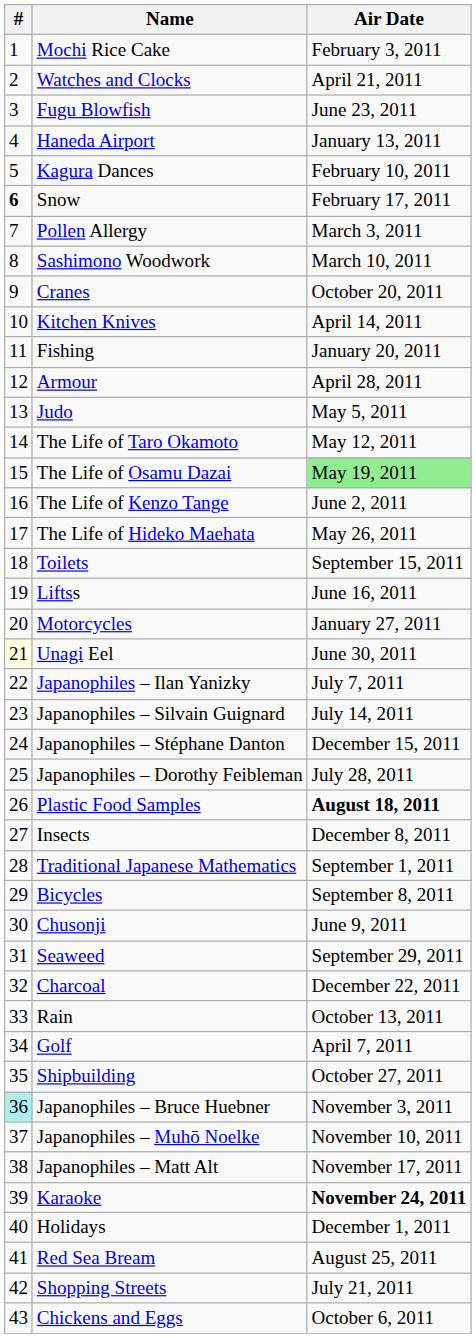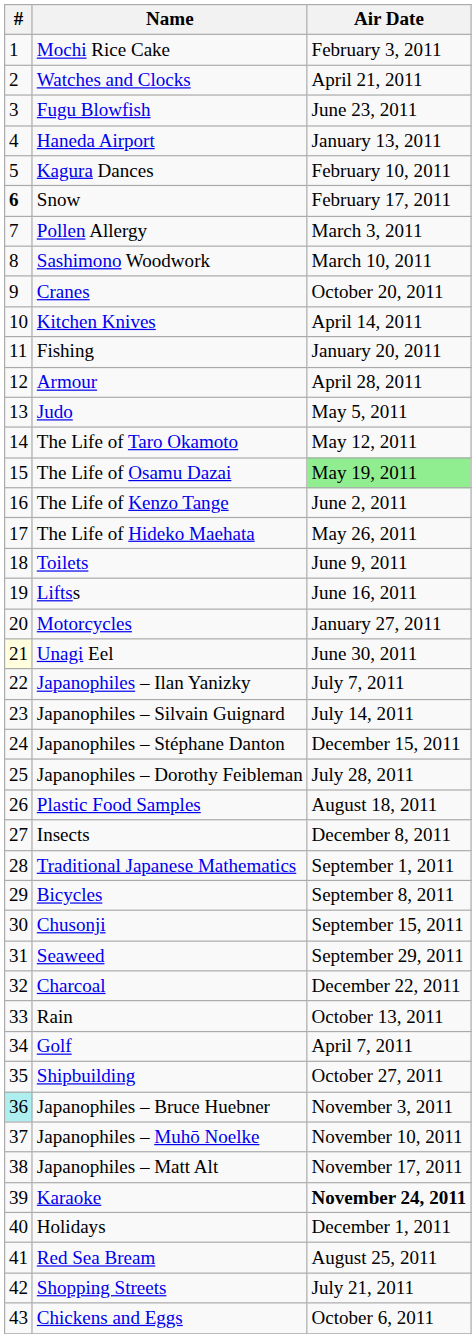 <table class="wikitable sortable">
 <tr>
 <th>#</th>
 <th>Name</th>
 <th>Air Date</th>
 </tr>
 <tr>
 <td>1</td>
 <td><a href='#'>Mochi</a> Rice Cake</td>
 <td>February 3, 2011</td>
 </tr>
 <tr>
 <td>2</td>
 <td><a href='#'>Watches and Clocks</a></td>
 <td>April 21, 2011</td>
 </tr>
 <tr>
 <td>3</td>
 <td><a href='#'>Fugu Blowfish</a></td>
 <td>June 23, 2011</td>
 </tr>
 <tr>
 <td>4</td>
 <td><a href='#'>Haneda Airport</a></td>
 <td>January 13, 2011</td>
 </tr>
 <tr>
 <td>5</td>
 <td><a href='#'>Kagura</a> Dances</td>
 <td>February 10, 2011</td>
 </tr>
 <tr>
 <td><strong>6</strong></td>
 <td>Snow</td>
 <td>February 17, 2011</td>
 </tr>
 <tr>
 <td>7</td>
 <td><a href='#'>Pollen</a> Allergy</td>
 <td>March 3, 2011</td>
 </tr>
 <tr>
 <td>8</td>
 <td><a href='#'>Sashimono</a> Woodwork</td>
 <td>March 10, 2011</td>
 </tr>
 <tr>
 <td>9</td>
 <td><a href='#'>Cranes</a></td>
 <td>October 20, 2011</td>
 </tr>
 <tr>
 <td>10</td>
 <td><a href='#'>Kitchen Knives</a></td>
 <td>April 14, 2011</td>
 </tr>
 <tr>
 <td>11</td>
 <td>Fishing</td>
 <td>January 20, 2011</td>
 </tr>
 <tr>
 <td>12</td>
 <td><a href='#'>Armour</a></td>
 <td>April 28, 2011</td>
 </tr>
 <tr>
 <td>13</td>
 <td><a href='#'>Judo</a></td>
 <td>May 5, 2011</td>
 </tr>
 <tr>
 <td>14</td>
 <td>The Life of <a href='#'>Taro Okamoto</a></td>
 <td>May 12, 2011</td>
 </tr>
 <tr>
 <td>15</td>
 <td>The Life of <a href='#'>Osamu Dazai</a></td>
 <td style="background: lightgreen;">May 19, 2011</td>
 </tr>
 <tr>
 <td>16</td>
 <td>The Life of <a href='#'>Kenzo Tange</a></td>
 <td>June 2, 2011</td>
 </tr>
 <tr>
 <td>17</td>
 <td>The Life of <a href='#'>Hideko Maehata</a></td>
 <td>May 26, 2011</td>
 </tr>
 <tr>
 <td>18</td>
 <td><a href='#'>Toilets</a></td>
-<td>September 15, 2011</td>
+<td>June 9, 2011</td>
 </tr>
 <tr>
 <td>19</td>
 <td><a href='#'>Lifts</a>s</td>
 <td>June 16, 2011</td>
 </tr>
 <tr>
 <td>20</td>
 <td><a href='#'>Motorcycles</a></td>
 <td>January 27, 2011</td>
 </tr>
 <tr>
 <td style="background: lightyellow;">21</td>
 <td><a href='#'>Unagi</a> Eel</td>
 <td>June 30, 2011</td>
 </tr>
 <tr>
 <td>22</td>
 <td><a href='#'>Japanophiles</a> – Ilan Yanizky</td>
 <td>July 7, 2011</td>
 </tr>
 <tr>
 <td>23</td>
 <td>Japanophiles – Silvain Guignard</td>
 <td>July 14, 2011</td>
 </tr>
 <tr>
 <td>24</td>
 <td>Japanophiles – Stéphane Danton</td>
 <td>December 15, 2011</td>
 </tr>
 <tr>
 <td>25</td>
 <td>Japanophiles – Dorothy Feibleman</td>
 <td>July 28, 2011</td>
 </tr>
 <tr>
 <td>26</td>
 <td><a href='#'>Plastic Food Samples</a></td>
-<td><strong>August 18, 2011</strong></td>
+<td>August 18, 2011</td>
 </tr>
 <tr>
 <td>27</td>
 <td>Insects</td>
 <td>December 8, 2011</td>
 </tr>
 <tr>
 <td>28</td>
 <td><a href='#'>Traditional Japanese Mathematics</a></td>
 <td>September 1, 2011</td>
 </tr>
 <tr>
 <td>29</td>
 <td><a href='#'>Bicycles</a></td>
 <td>September 8, 2011</td>
 </tr>
 <tr>
 <td>30</td>
 <td><a href='#'>Chusonji</a></td>
-<td>June 9, 2011</td>
+<td>September 15, 2011</td>
 </tr>
 <tr>
 <td>31</td>
 <td><a href='#'>Seaweed</a></td>
 <td>September 29, 2011</td>
 </tr>
 <tr>
 <td>32</td>
 <td><a href='#'>Charcoal</a></td>
 <td>December 22, 2011</td>
 </tr>
 <tr>
 <td>33</td>
 <td>Rain</td>
 <td>October 13, 2011</td>
 </tr>
 <tr>
 <td>34</td>
 <td><a href='#'>Golf</a></td>
 <td>April 7, 2011</td>
 </tr>
 <tr>
 <td>35</td>
 <td><a href='#'>Shipbuilding</a></td>
 <td>October 27, 2011</td>
 </tr>
 <tr>
 <td style="background: paleturquoise;">36</td>
 <td>Japanophiles – Bruce Huebner</td>
 <td>November 3, 2011</td>
 </tr>
 <tr>
 <td>37</td>
 <td>Japanophiles – <a href='#'>Muhō Noelke</a></td>
 <td>November 10, 2011</td>
 </tr>
 <tr>
 <td>38</td>
 <td>Japanophiles – Matt Alt</td>
 <td>November 17, 2011</td>
 </tr>
 <tr>
 <td>39</td>
 <td><a href='#'>Karaoke</a></td>
 <td><strong>November 24, 2011</strong></td>
 </tr>
 <tr>
 <td>40</td>
 <td>Holidays</td>
 <td>December 1, 2011</td>
 </tr>
 <tr>
 <td>41</td>
 <td><a href='#'>Red Sea Bream</a></td>
 <td>August 25, 2011</td>
 </tr>
 <tr>
 <td>42</td>
 <td><a href='#'>Shopping Streets</a></td>
 <td>July 21, 2011</td>
 </tr>
 <tr>
 <td>43</td>
 <td><a href='#'>Chickens and Eggs</a></td>
 <td>October 6, 2011</td>
 </tr>
 </table>
